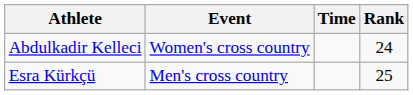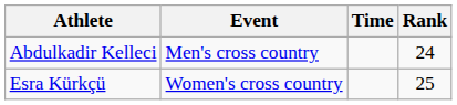 <table class=wikitable style="font-size:90%">
 <tr>
 <th>Athlete</th>
 <th>Event</th>
 <th>Time</th>
 <th>Rank</th>
 </tr>
 <tr align=center>
 <td align=left><a href='#'>Abdulkadir Kelleci</a></td>
-<td align=left><a href='#'>Women's cross country</a></td>
+<td align=left><a href='#'>Men's cross country</a></td>
 <td></td>
 <td>24</td>
 </tr>
 <tr align=center>
 <td align=left><a href='#'>Esra Kürkçü</a></td>
-<td align=left><a href='#'>Men's cross country</a></td>
+<td align=left><a href='#'>Women's cross country</a></td>
 <td></td>
 <td>25</td>
 </tr>
 </table>
